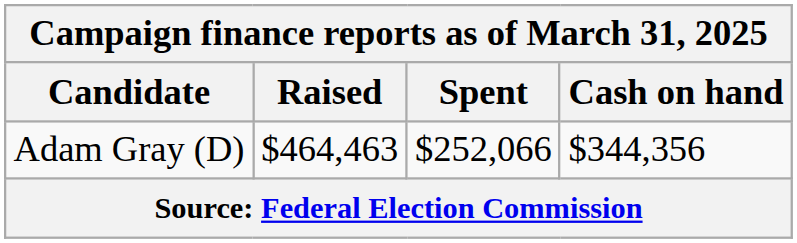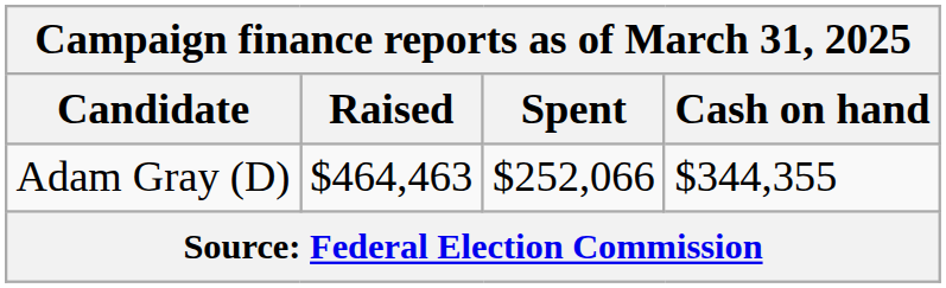 <table class="wikitable sortable">
 <tr>
 <th colspan=4>Campaign finance reports as of March 31, 2025</th>
 </tr>
 <tr style="text-align:center;">
 <th>Candidate</th>
 <th>Raised</th>
 <th>Spent</th>
 <th>Cash on hand</th>
 </tr>
 <tr>
 <td>Adam Gray (D)</td>
 <td>$464,463</td>
 <td>$252,066</td>
-<td>$344,356</td>
+<td>$344,355</td>
 </tr>
 <tr>
 <th colspan="4"><small>Source: <a href='#'>Federal Election Commission</a></small></th>
 </tr>
 </table>
